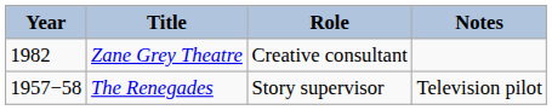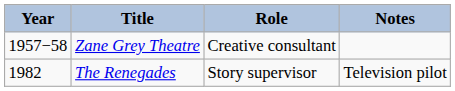 <table class="wikitable" style="font-size:95%;">
 <tr align="center">
 <th style="background:#B0C4DE;">Year</th>
 <th style="background:#B0C4DE;">Title</th>
 <th style="background:#B0C4DE;">Role</th>
 <th style="background:#B0C4DE;">Notes</th>
 </tr>
 <tr>
-<td>1982</td>
+<td>1957−58</td>
 <td><em><a href='#'>Zane Grey Theatre</a></em></td>
 <td>Creative consultant</td>
 <td></td>
 </tr>
 <tr>
-<td>1957−58</td>
+<td>1982</td>
 <td><em><a href='#'>The Renegades</a></em></td>
 <td>Story supervisor</td>
 <td>Television pilot</td>
 </tr>
 </table>
